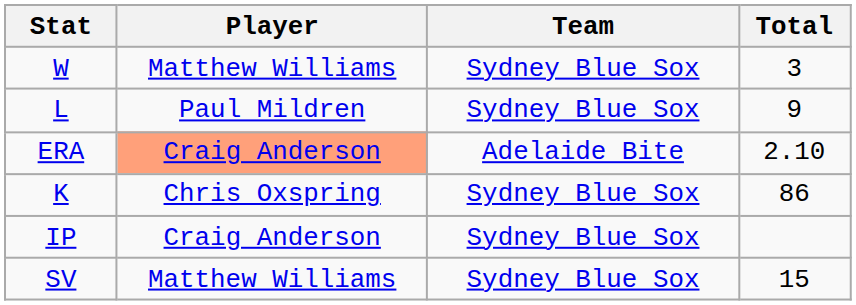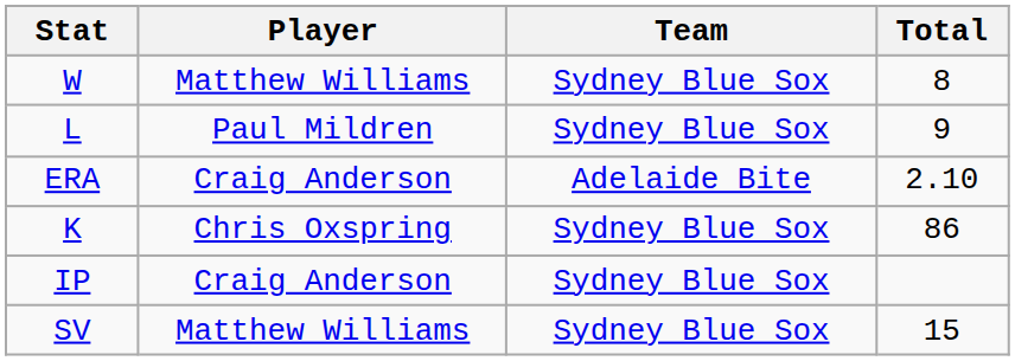 <table class="wikitable" style="text-align:center;">
 <tr>
 <th scope="col" width=50>Stat</th>
 <th scope="col" width=150>Player</th>
 <th scope="col" width=150>Team</th>
 <th scope="col" width=50>Total</th>
 </tr>
 <tr>
 <td><a href='#'>W</a></td>
 <td><a href='#'>Matthew Williams</a></td>
 <td><a href='#'>Sydney Blue Sox</a></td>
-<td>3</td>
+<td>8</td>
 </tr>
 <tr>
 <td><a href='#'>L</a></td>
 <td><a href='#'>Paul Mildren</a></td>
 <td><a href='#'>Sydney Blue Sox</a></td>
 <td>9</td>
 </tr>
 <tr>
 <td><a href='#'>ERA</a></td>
-<td style="background: lightsalmon;"><a href='#'>Craig Anderson</a></td>
+<td><a href='#'>Craig Anderson</a></td>
 <td><a href='#'>Adelaide Bite</a></td>
 <td>2.10</td>
 </tr>
 <tr>
 <td><a href='#'>K</a></td>
 <td><a href='#'>Chris Oxspring</a></td>
 <td><a href='#'>Sydney Blue Sox</a></td>
 <td>86</td>
 </tr>
 <tr>
 <td><a href='#'>IP</a></td>
 <td><a href='#'>Craig Anderson</a></td>
 <td><a href='#'>Sydney Blue Sox</a></td>
 <td></td>
 </tr>
 <tr>
 <td><a href='#'>SV</a></td>
 <td><a href='#'>Matthew Williams</a></td>
 <td><a href='#'>Sydney Blue Sox</a></td>
 <td>15</td>
 </tr>
 </table>
